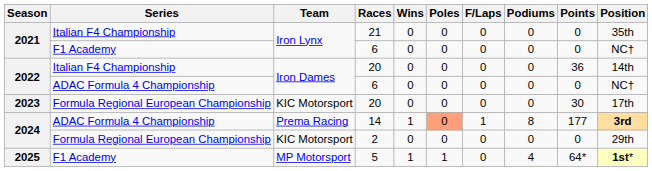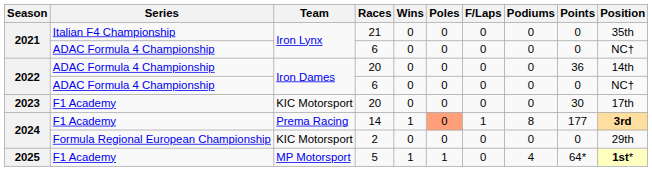 <table class="wikitable" style="font-size: 90%; text-align:center;">
 <tr>
 <th scope="col">Season</th>
 <th scope="col">Series</th>
 <th scope="col">Team</th>
 <th scope="col">Races</th>
 <th scope="col">Wins</th>
 <th scope="col">Poles</th>
 <th scope="col">F/Laps</th>
 <th scope="col">Podiums</th>
 <th scope="col">Points</th>
 <th scope="col">Position</th>
 </tr>
 <tr>
 <th scope="row" rowspan="2">2021</th>
 <td style="text-align:left;"><a href='#'>Italian F4 Championship</a></td>
 <td style="text-align:left;" rowspan="2"><a href='#'>Iron Lynx</a></td>
 <td>21</td>
 <td>0</td>
 <td>0</td>
 <td>0</td>
 <td>0</td>
 <td>0</td>
 <td>35th</td>
 </tr>
 <tr>
-<td style="text-align:left;"><a href='#'>F1 Academy</a></td>
+<td style="text-align:left;"><a href='#'>ADAC Formula 4 Championship</a></td>
 <td>6</td>
 <td>0</td>
 <td>0</td>
 <td>0</td>
 <td>0</td>
 <td>0</td>
 <td>NC†</td>
 </tr>
 <tr>
 <th scope="row" rowspan="2">2022</th>
-<td style="text-align:left;"><a href='#'>Italian F4 Championship</a></td>
+<td style="text-align:left;"><a href='#'>ADAC Formula 4 Championship</a></td>
 <td style="text-align:left;" rowspan="2"><a href='#'>Iron Dames</a></td>
 <td>20</td>
 <td>0</td>
 <td>0</td>
 <td>0</td>
 <td>0</td>
 <td>36</td>
 <td>14th</td>
 </tr>
 <tr>
 <td style="text-align:left;"><a href='#'>ADAC Formula 4 Championship</a></td>
 <td>6</td>
 <td>0</td>
 <td>0</td>
 <td>0</td>
 <td>0</td>
 <td>0</td>
 <td>NC†</td>
 </tr>
 <tr>
 <th scope="row">2023</th>
-<td style="text-align:left;"><a href='#'>Formula Regional European Championship</a></td>
+<td style="text-align:left;"><a href='#'>F1 Academy</a></td>
 <td style="text-align:left;">KIC Motorsport</td>
 <td>20</td>
 <td>0</td>
 <td>0</td>
 <td>0</td>
 <td>0</td>
 <td>30</td>
 <td>17th</td>
 </tr>
 <tr>
 <th scope="row" rowspan="2">2024</th>
-<td style="text-align:left;"><a href='#'>ADAC Formula 4 Championship</a></td>
+<td style="text-align:left;"><a href='#'>F1 Academy</a></td>
 <td style="text-align:left;"><a href='#'>Prema Racing</a></td>
 <td>14</td>
 <td>1</td>
 <td style="background: lightsalmon;">0</td>
 <td>1</td>
 <td>8</td>
 <td>177</td>
 <td style="background:#FFDF9F;"><strong>3rd</strong></td>
 </tr>
 <tr>
 <td style="text-align:left;"><a href='#'>Formula Regional European Championship</a></td>
 <td style="text-align:left;">KIC Motorsport</td>
 <td>2</td>
 <td>0</td>
 <td>0</td>
 <td>0</td>
 <td>0</td>
 <td>0</td>
 <td>29th</td>
 </tr>
 <tr>
 <th>2025</th>
 <td style="text-align:left;"><a href='#'>F1 Academy</a></td>
 <td style="text-align:left;"><a href='#'>MP Motorsport</a></td>
 <td>5</td>
 <td>1</td>
 <td>1</td>
 <td>0</td>
 <td>4</td>
 <td>64*</td>
 <td style="background:#FFFFBF;"><strong>1st</strong>*</td>
 </tr>
 </table>
